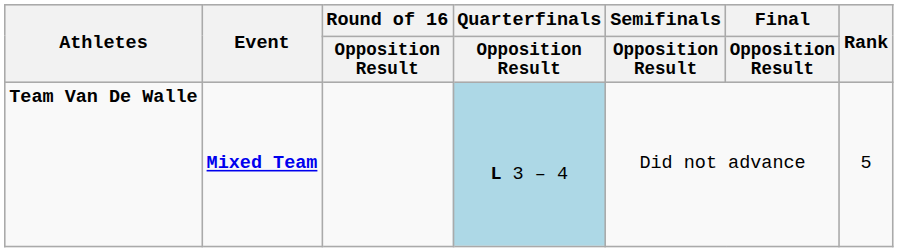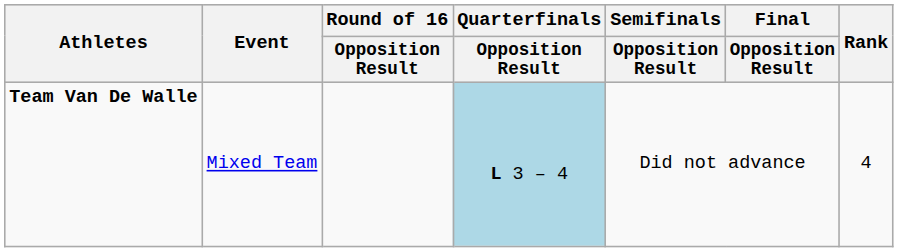 <table class="wikitable" style="font-size:90%">
 <tr>
 <th rowspan="2">Athletes</th>
 <th rowspan="2">Event</th>
 <th>Round of 16</th>
 <th>Quarterfinals</th>
 <th>Semifinals</th>
 <th>Final</th>
 <th rowspan=2>Rank</th>
 </tr>
 <tr style="font-size:95%">
 <th>Opposition<br>Result</th>
 <th>Opposition<br>Result</th>
 <th>Opposition<br>Result</th>
 <th>Opposition<br>Result</th>
 </tr>
 <tr align=center>
 <td align=left><strong>Team Van De Walle</strong><br><br><br><br><br><br><br></td>
-<td align=left><strong><a href='#'>Mixed Team</a></strong></td>
+<td align=left><a href='#'>Mixed Team</a></td>
 <td></td>
 <td style="background: lightblue;"><br><strong>L</strong> 3 – 4</td>
 <td colspan=2>Did not advance</td>
-<td>5</td>
+<td>4</td>
 </tr>
 </table>
